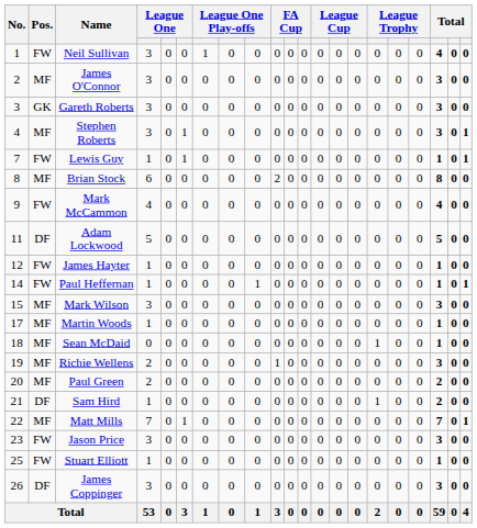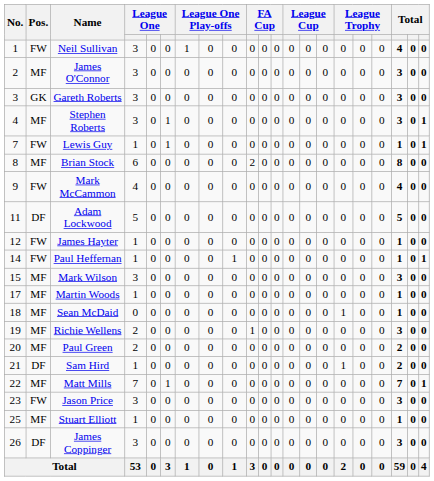 <table class="wikitable sortable" style="text-align: center;">
 <tr>
 <th rowspan="2">No.</th>
 <th rowspan="2">Pos.</th>
 <th rowspan="2">Name</th>
 <th colspan="3"><a href='#'>League One</a></th>
 <th colspan="3"><a href='#'>League One Play-offs</a></th>
 <th colspan="3"><a href='#'>FA Cup</a></th>
 <th colspan="3"><a href='#'>League Cup</a></th>
 <th colspan="3"><a href='#'>League Trophy</a></th>
 <th colspan="3"><strong>Total</strong></th>
 </tr>
 <tr>
 <th></th>
 <th></th>
 <th></th>
 <th></th>
 <th></th>
 <th></th>
 <th></th>
 <th></th>
 <th></th>
 <th></th>
 <th></th>
 <th></th>
 <th></th>
 <th></th>
 <th></th>
 <th></th>
 <th></th>
 <th></th>
 </tr>
 <tr>
 <td>1</td>
 <td>FW</td>
 <td><a href='#'>Neil Sullivan</a></td>
 <td>3</td>
 <td>0</td>
 <td>0</td>
 <td>1</td>
 <td>0</td>
 <td>0</td>
 <td>0</td>
 <td>0</td>
 <td>0</td>
 <td>0</td>
 <td>0</td>
 <td>0</td>
 <td>0</td>
 <td>0</td>
 <td>0</td>
 <td><strong>4</strong></td>
 <td><strong>0</strong></td>
 <td><strong>0</strong></td>
 </tr>
 <tr>
 <td>2</td>
 <td>MF</td>
 <td><a href='#'>James O'Connor</a></td>
 <td>3</td>
 <td>0</td>
 <td>0</td>
 <td>0</td>
 <td>0</td>
 <td>0</td>
 <td>0</td>
 <td>0</td>
 <td>0</td>
 <td>0</td>
 <td>0</td>
 <td>0</td>
 <td>0</td>
 <td>0</td>
 <td>0</td>
 <td><strong>3</strong></td>
 <td><strong>0</strong></td>
 <td><strong>0</strong></td>
 </tr>
 <tr>
 <td>3</td>
 <td>GK</td>
 <td><a href='#'>Gareth Roberts</a></td>
 <td>3</td>
 <td>0</td>
 <td>0</td>
 <td>0</td>
 <td>0</td>
 <td>0</td>
 <td>0</td>
 <td>0</td>
 <td>0</td>
 <td>0</td>
 <td>0</td>
 <td>0</td>
 <td>0</td>
 <td>0</td>
 <td>0</td>
 <td><strong>3</strong></td>
 <td><strong>0</strong></td>
 <td><strong>0</strong></td>
 </tr>
 <tr>
 <td>4</td>
 <td>MF</td>
 <td><a href='#'>Stephen Roberts</a></td>
 <td>3</td>
 <td>0</td>
 <td>1</td>
 <td>0</td>
 <td>0</td>
 <td>0</td>
 <td>0</td>
 <td>0</td>
 <td>0</td>
 <td>0</td>
 <td>0</td>
 <td>0</td>
 <td>0</td>
 <td>0</td>
 <td>0</td>
 <td><strong>3</strong></td>
 <td><strong>0</strong></td>
 <td><strong>1</strong></td>
 </tr>
 <tr>
 <td>7</td>
 <td>FW</td>
 <td><a href='#'>Lewis Guy</a></td>
 <td>1</td>
 <td>0</td>
 <td>1</td>
 <td>0</td>
 <td>0</td>
 <td>0</td>
 <td>0</td>
 <td>0</td>
 <td>0</td>
 <td>0</td>
 <td>0</td>
 <td>0</td>
 <td>0</td>
 <td>0</td>
 <td>0</td>
 <td><strong>1</strong></td>
 <td><strong>0</strong></td>
 <td><strong>1</strong></td>
 </tr>
 <tr>
 <td>8</td>
 <td>MF</td>
 <td><a href='#'>Brian Stock</a></td>
 <td>6</td>
 <td>0</td>
 <td>0</td>
 <td>0</td>
 <td>0</td>
 <td>0</td>
 <td>2</td>
 <td>0</td>
 <td>0</td>
 <td>0</td>
 <td>0</td>
 <td>0</td>
 <td>0</td>
 <td>0</td>
 <td>0</td>
 <td><strong>8</strong></td>
 <td><strong>0</strong></td>
 <td><strong>0</strong></td>
 </tr>
 <tr>
 <td>9</td>
 <td>FW</td>
 <td><a href='#'>Mark McCammon</a></td>
 <td>4</td>
 <td>0</td>
 <td>0</td>
 <td>0</td>
 <td>0</td>
 <td>0</td>
 <td>0</td>
 <td>0</td>
 <td>0</td>
 <td>0</td>
 <td>0</td>
 <td>0</td>
 <td>0</td>
 <td>0</td>
 <td>0</td>
 <td><strong>4</strong></td>
 <td><strong>0</strong></td>
 <td><strong>0</strong></td>
 </tr>
 <tr>
 <td>11</td>
 <td>DF</td>
 <td><a href='#'>Adam Lockwood</a></td>
 <td>5</td>
 <td>0</td>
 <td>0</td>
 <td>0</td>
 <td>0</td>
 <td>0</td>
 <td>0</td>
 <td>0</td>
 <td>0</td>
 <td>0</td>
 <td>0</td>
 <td>0</td>
 <td>0</td>
 <td>0</td>
 <td>0</td>
 <td><strong>5</strong></td>
 <td><strong>0</strong></td>
 <td><strong>0</strong></td>
 </tr>
 <tr>
 <td>12</td>
 <td>FW</td>
 <td><a href='#'>James Hayter</a></td>
 <td>1</td>
 <td>0</td>
 <td>0</td>
 <td>0</td>
 <td>0</td>
 <td>0</td>
 <td>0</td>
 <td>0</td>
 <td>0</td>
 <td>0</td>
 <td>0</td>
 <td>0</td>
 <td>0</td>
 <td>0</td>
 <td>0</td>
 <td><strong>1</strong></td>
 <td><strong>0</strong></td>
 <td><strong>0</strong></td>
 </tr>
 <tr>
 <td>14</td>
 <td>FW</td>
 <td><a href='#'>Paul Heffernan</a></td>
 <td>1</td>
 <td>0</td>
 <td>0</td>
 <td>0</td>
 <td>0</td>
 <td>1</td>
 <td>0</td>
 <td>0</td>
 <td>0</td>
 <td>0</td>
 <td>0</td>
 <td>0</td>
 <td>0</td>
 <td>0</td>
 <td>0</td>
 <td><strong>1</strong></td>
 <td><strong>0</strong></td>
 <td><strong>1</strong></td>
 </tr>
 <tr>
 <td>15</td>
 <td>MF</td>
 <td><a href='#'>Mark Wilson</a></td>
 <td>3</td>
 <td>0</td>
 <td>0</td>
 <td>0</td>
 <td>0</td>
 <td>0</td>
 <td>0</td>
 <td>0</td>
 <td>0</td>
 <td>0</td>
 <td>0</td>
 <td>0</td>
 <td>0</td>
 <td>0</td>
 <td>0</td>
 <td><strong>3</strong></td>
 <td><strong>0</strong></td>
 <td><strong>0</strong></td>
 </tr>
 <tr>
 <td>17</td>
 <td>MF</td>
 <td><a href='#'>Martin Woods</a></td>
 <td>1</td>
 <td>0</td>
 <td>0</td>
 <td>0</td>
 <td>0</td>
 <td>0</td>
 <td>0</td>
 <td>0</td>
 <td>0</td>
 <td>0</td>
 <td>0</td>
 <td>0</td>
 <td>0</td>
 <td>0</td>
 <td>0</td>
 <td><strong>1</strong></td>
 <td><strong>0</strong></td>
 <td><strong>0</strong></td>
 </tr>
 <tr>
 <td>18</td>
 <td>MF</td>
 <td><a href='#'>Sean McDaid</a></td>
 <td>0</td>
 <td>0</td>
 <td>0</td>
 <td>0</td>
 <td>0</td>
 <td>0</td>
 <td>0</td>
 <td>0</td>
 <td>0</td>
 <td>0</td>
 <td>0</td>
 <td>0</td>
 <td>1</td>
 <td>0</td>
 <td>0</td>
 <td><strong>1</strong></td>
 <td><strong>0</strong></td>
 <td><strong>0</strong></td>
 </tr>
 <tr>
 <td>19</td>
 <td>MF</td>
 <td><a href='#'>Richie Wellens</a></td>
 <td>2</td>
 <td>0</td>
 <td>0</td>
 <td>0</td>
 <td>0</td>
 <td>0</td>
 <td>1</td>
 <td>0</td>
 <td>0</td>
 <td>0</td>
 <td>0</td>
 <td>0</td>
 <td>0</td>
 <td>0</td>
 <td>0</td>
 <td><strong>3</strong></td>
 <td><strong>0</strong></td>
 <td><strong>0</strong></td>
 </tr>
 <tr>
 <td>20</td>
 <td>MF</td>
 <td><a href='#'>Paul Green</a></td>
 <td>2</td>
 <td>0</td>
 <td>0</td>
 <td>0</td>
 <td>0</td>
 <td>0</td>
 <td>0</td>
 <td>0</td>
 <td>0</td>
 <td>0</td>
 <td>0</td>
 <td>0</td>
 <td>0</td>
 <td>0</td>
 <td>0</td>
 <td><strong>2</strong></td>
 <td><strong>0</strong></td>
 <td><strong>0</strong></td>
 </tr>
 <tr>
 <td>21</td>
 <td>DF</td>
 <td><a href='#'>Sam Hird</a></td>
 <td>1</td>
 <td>0</td>
 <td>0</td>
 <td>0</td>
 <td>0</td>
 <td>0</td>
 <td>0</td>
 <td>0</td>
 <td>0</td>
 <td>0</td>
 <td>0</td>
 <td>0</td>
 <td>1</td>
 <td>0</td>
 <td>0</td>
 <td><strong>2</strong></td>
 <td><strong>0</strong></td>
 <td><strong>0</strong></td>
 </tr>
 <tr>
 <td>22</td>
 <td>MF</td>
 <td><a href='#'>Matt Mills</a></td>
 <td>7</td>
 <td>0</td>
 <td>1</td>
 <td>0</td>
 <td>0</td>
 <td>0</td>
 <td>0</td>
 <td>0</td>
 <td>0</td>
 <td>0</td>
 <td>0</td>
 <td>0</td>
 <td>0</td>
 <td>0</td>
 <td>0</td>
 <td><strong>7</strong></td>
 <td><strong>0</strong></td>
 <td><strong>1</strong></td>
 </tr>
 <tr>
 <td>23</td>
 <td>FW</td>
 <td><a href='#'>Jason Price</a></td>
 <td>3</td>
 <td>0</td>
 <td>0</td>
 <td>0</td>
 <td>0</td>
 <td>0</td>
 <td>0</td>
 <td>0</td>
 <td>0</td>
 <td>0</td>
 <td>0</td>
 <td>0</td>
 <td>0</td>
 <td>0</td>
 <td>0</td>
 <td><strong>3</strong></td>
 <td><strong>0</strong></td>
 <td><strong>0</strong></td>
 </tr>
 <tr>
 <td>25</td>
-<td>FW</td>
+<td>MF</td>
 <td><a href='#'>Stuart Elliott</a></td>
 <td>1</td>
 <td>0</td>
 <td>0</td>
 <td>0</td>
 <td>0</td>
 <td>0</td>
 <td>0</td>
 <td>0</td>
 <td>0</td>
 <td>0</td>
 <td>0</td>
 <td>0</td>
 <td>0</td>
 <td>0</td>
 <td>0</td>
 <td><strong>1</strong></td>
 <td><strong>0</strong></td>
 <td><strong>0</strong></td>
 </tr>
 <tr>
 <td>26</td>
 <td>DF</td>
 <td><a href='#'>James Coppinger</a></td>
 <td>3</td>
 <td>0</td>
 <td>0</td>
 <td>0</td>
 <td>0</td>
 <td>0</td>
 <td>0</td>
 <td>0</td>
 <td>0</td>
 <td>0</td>
 <td>0</td>
 <td>0</td>
 <td>0</td>
 <td>0</td>
 <td>0</td>
 <td><strong>3</strong></td>
 <td><strong>0</strong></td>
 <td><strong>0</strong></td>
 </tr>
 <tr>
 <th colspan="3">Total</th>
 <th>53</th>
 <th>0</th>
 <th>3</th>
 <th>1</th>
 <th>0</th>
 <th>1</th>
 <th>3</th>
 <th>0</th>
 <th>0</th>
 <th>0</th>
 <th>0</th>
 <th>0</th>
 <th>2</th>
 <th>0</th>
 <th>0</th>
 <th>59</th>
 <th>0</th>
 <th>4</th>
 </tr>
 </table>
